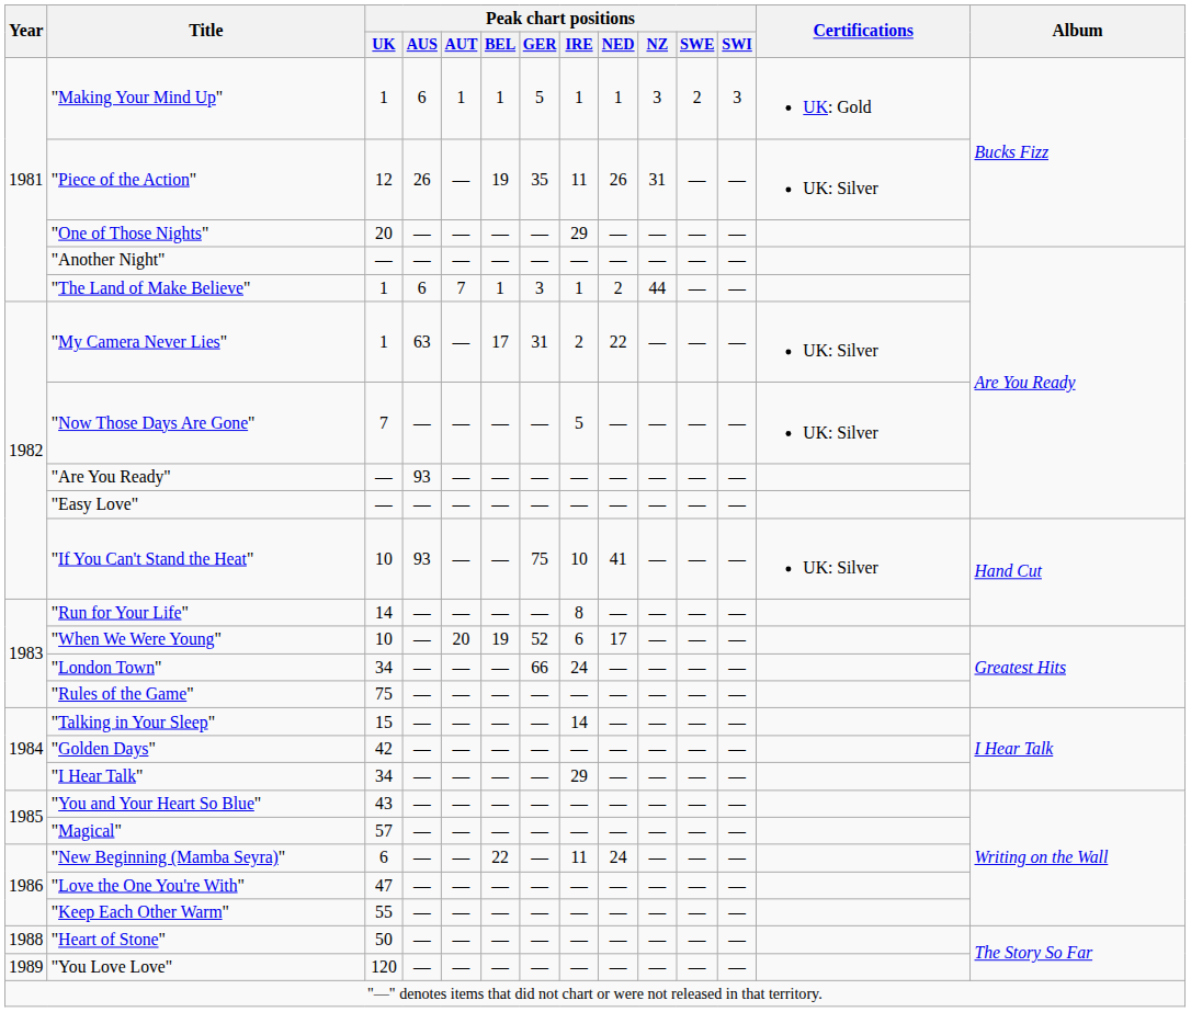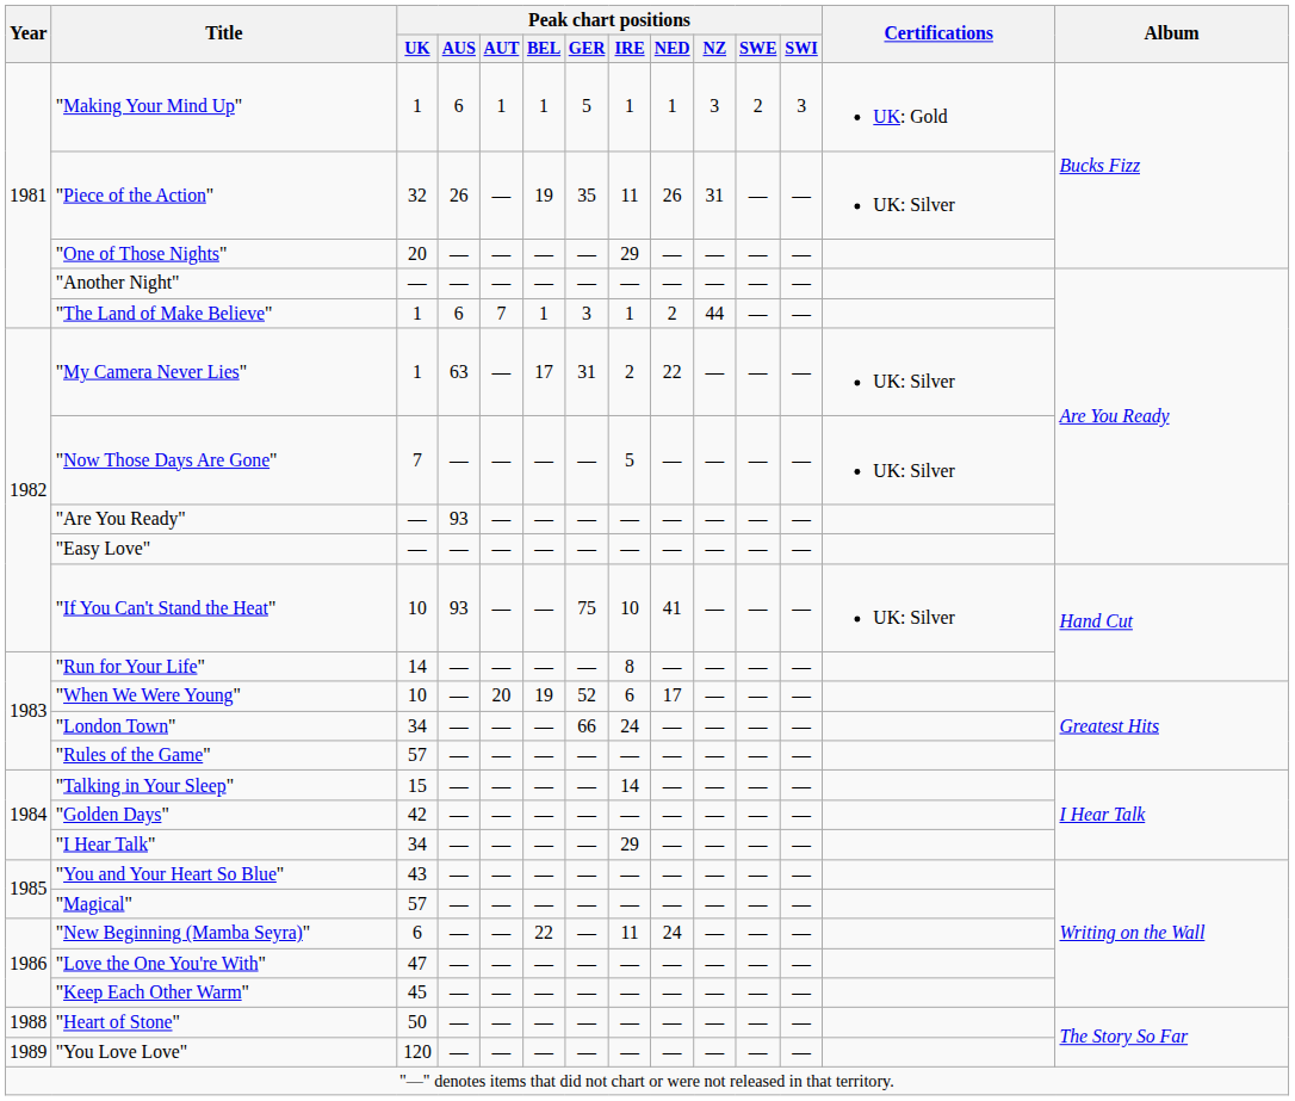 <table class="wikitable">
 <tr>
 <th rowspan="2">Year</th>
 <th rowspan="2" style="width:18em;">Title</th>
 <th colspan="10">Peak chart positions</th>
 <th rowspan="2" style="width:12em;"><a href='#'>Certifications</a></th>
 <th rowspan="2" style="width:12em;">Album</th>
 </tr>
 <tr>
 <th style="width:2em;font-size:90%;"><a href='#'>UK</a><br></th>
 <th style="width:2em;font-size:90%;"><a href='#'>AUS</a><br></th>
 <th style="width:2em;font-size:90%;"><a href='#'>AUT</a><br></th>
 <th style="width:2em;font-size:90%;"><a href='#'>BEL</a><br></th>
 <th style="width:2em;font-size:90%;"><a href='#'>GER</a><br></th>
 <th style="width:2em;font-size:90%;"><a href='#'>IRE</a><br></th>
 <th style="width:2em;font-size:90%;"><a href='#'>NED</a><br></th>
 <th style="width:2em;font-size:90%;"><a href='#'>NZ</a><br></th>
 <th style="width:2em;font-size:90%;"><a href='#'>SWE</a><br></th>
 <th style="width:2em;font-size:90%;"><a href='#'>SWI</a><br></th>
 </tr>
 <tr>
 <td rowspan="5">1981</td>
 <td>"<a href='#'>Making Your Mind Up</a>"</td>
 <td align="center">1</td>
 <td align="center">6</td>
 <td align="center">1</td>
 <td align="center">1</td>
 <td align="center">5</td>
 <td align="center">1</td>
 <td align="center">1</td>
 <td align="center">3</td>
 <td align="center">2</td>
 <td align="center">3</td>
 <td><br><ul><li><a href='#'>UK</a>: Gold </li></ul></td>
 <td rowspan="3"><em><a href='#'>Bucks Fizz</a></em></td>
 </tr>
 <tr>
 <td>"<a href='#'>Piece of the Action</a>"</td>
-<td align="center">12</td>
+<td align="center">32</td>
 <td align="center">26</td>
 <td align="center">—</td>
 <td align="center">19</td>
 <td align="center">35</td>
 <td align="center">11</td>
 <td align="center">26</td>
 <td align="center">31</td>
 <td align="center">—</td>
 <td align="center">—</td>
 <td><br><ul><li>UK: Silver </li></ul></td>
 </tr>
 <tr>
 <td>"<a href='#'>One of Those Nights</a>"</td>
 <td align="center">20</td>
 <td align="center">—</td>
 <td align="center">—</td>
 <td align="center">—</td>
 <td align="center">—</td>
 <td align="center">29</td>
 <td align="center">—</td>
 <td align="center">—</td>
 <td align="center">—</td>
 <td align="center">—</td>
 <td></td>
 </tr>
 <tr>
 <td>"Another Night"</td>
 <td align="center">—</td>
 <td align="center">—</td>
 <td align="center">—</td>
 <td align="center">—</td>
 <td align="center">—</td>
 <td align="center">—</td>
 <td align="center">—</td>
 <td align="center">—</td>
 <td align="center">—</td>
 <td align="center">—</td>
 <td></td>
 <td rowspan="6"><em><a href='#'>Are You Ready</a></em></td>
 </tr>
 <tr>
 <td>"<a href='#'>The Land of Make Believe</a>"</td>
 <td align="center">1</td>
 <td align="center">6</td>
 <td align="center">7</td>
 <td align="center">1</td>
 <td align="center">3</td>
 <td align="center">1</td>
 <td align="center">2</td>
 <td align="center">44</td>
 <td align="center">—</td>
 <td align="center">—</td>
 <td></td>
 </tr>
 <tr>
 <td rowspan="5">1982</td>
 <td>"<a href='#'>My Camera Never Lies</a>"</td>
 <td align="center">1</td>
 <td align="center">63</td>
 <td align="center">—</td>
 <td align="center">17</td>
 <td align="center">31</td>
 <td align="center">2</td>
 <td align="center">22</td>
 <td align="center">—</td>
 <td align="center">—</td>
 <td align="center">—</td>
 <td><br><ul><li>UK: Silver </li></ul></td>
 </tr>
 <tr>
 <td>"<a href='#'>Now Those Days Are Gone</a>"</td>
 <td align="center">7</td>
 <td align="center">—</td>
 <td align="center">—</td>
 <td align="center">—</td>
 <td align="center">—</td>
 <td align="center">5</td>
 <td align="center">—</td>
 <td align="center">—</td>
 <td align="center">—</td>
 <td align="center">—</td>
 <td><br><ul><li>UK: Silver </li></ul></td>
 </tr>
 <tr>
 <td>"Are You Ready"</td>
 <td align="center">—</td>
 <td align="center">93</td>
 <td align="center">—</td>
 <td align="center">—</td>
 <td align="center">—</td>
 <td align="center">—</td>
 <td align="center">—</td>
 <td align="center">—</td>
 <td align="center">—</td>
 <td align="center">—</td>
 <td></td>
 </tr>
 <tr>
 <td>"Easy Love"</td>
 <td align="center">—</td>
 <td align="center">—</td>
 <td align="center">—</td>
 <td align="center">—</td>
 <td align="center">—</td>
 <td align="center">—</td>
 <td align="center">—</td>
 <td align="center">—</td>
 <td align="center">—</td>
 <td align="center">—</td>
 <td></td>
 </tr>
 <tr>
 <td>"<a href='#'>If You Can't Stand the Heat</a>"</td>
 <td align="center">10</td>
 <td align="center">93</td>
 <td align="center">—</td>
 <td align="center">—</td>
 <td align="center">75</td>
 <td align="center">10</td>
 <td align="center">41</td>
 <td align="center">—</td>
 <td align="center">—</td>
 <td align="center">—</td>
 <td><br><ul><li>UK: Silver </li></ul></td>
 <td rowspan="2"><em><a href='#'>Hand Cut</a></em></td>
 </tr>
 <tr>
 <td rowspan="4">1983</td>
 <td>"<a href='#'>Run for Your Life</a>"</td>
 <td align="center">14</td>
 <td align="center">—</td>
 <td align="center">—</td>
 <td align="center">—</td>
 <td align="center">—</td>
 <td align="center">8</td>
 <td align="center">—</td>
 <td align="center">—</td>
 <td align="center">—</td>
 <td align="center">—</td>
 <td></td>
 </tr>
 <tr>
 <td>"<a href='#'>When We Were Young</a>"</td>
 <td align="center">10</td>
 <td align="center">—</td>
 <td align="center">20</td>
 <td align="center">19</td>
 <td align="center">52</td>
 <td align="center">6</td>
 <td align="center">17</td>
 <td align="center">—</td>
 <td align="center">—</td>
 <td align="center">—</td>
 <td></td>
 <td rowspan="3"><em><a href='#'>Greatest Hits</a></em></td>
 </tr>
 <tr>
 <td>"<a href='#'>London Town</a>"</td>
 <td align="center">34</td>
 <td align="center">—</td>
 <td align="center">—</td>
 <td align="center">—</td>
 <td align="center">66</td>
 <td align="center">24</td>
 <td align="center">—</td>
 <td align="center">—</td>
 <td align="center">—</td>
 <td align="center">—</td>
 <td></td>
 </tr>
 <tr>
 <td>"<a href='#'>Rules of the Game</a>"</td>
-<td align="center">75</td>
+<td align="center">57</td>
 <td align="center">—</td>
 <td align="center">—</td>
 <td align="center">—</td>
 <td align="center">—</td>
 <td align="center">—</td>
 <td align="center">—</td>
 <td align="center">—</td>
 <td align="center">—</td>
 <td align="center">—</td>
 <td></td>
 </tr>
 <tr>
 <td rowspan="3">1984</td>
 <td>"<a href='#'>Talking in Your Sleep</a>"</td>
 <td align="center">15</td>
 <td align="center">—</td>
 <td align="center">—</td>
 <td align="center">—</td>
 <td align="center">—</td>
 <td align="center">14</td>
 <td align="center">—</td>
 <td align="center">—</td>
 <td align="center">—</td>
 <td align="center">—</td>
 <td></td>
 <td rowspan="3"><em><a href='#'>I Hear Talk</a></em></td>
 </tr>
 <tr>
 <td>"<a href='#'>Golden Days</a>"</td>
 <td align="center">42</td>
 <td align="center">—</td>
 <td align="center">—</td>
 <td align="center">—</td>
 <td align="center">—</td>
 <td align="center">—</td>
 <td align="center">—</td>
 <td align="center">—</td>
 <td align="center">—</td>
 <td align="center">—</td>
 <td></td>
 </tr>
 <tr>
 <td>"<a href='#'>I Hear Talk</a>"</td>
 <td align="center">34</td>
 <td align="center">—</td>
 <td align="center">—</td>
 <td align="center">—</td>
 <td align="center">—</td>
 <td align="center">29</td>
 <td align="center">—</td>
 <td align="center">—</td>
 <td align="center">—</td>
 <td align="center">—</td>
 <td></td>
 </tr>
 <tr>
 <td rowspan="2">1985</td>
 <td>"<a href='#'>You and Your Heart So Blue</a>"</td>
 <td align="center">43</td>
 <td align="center">—</td>
 <td align="center">—</td>
 <td align="center">—</td>
 <td align="center">—</td>
 <td align="center">—</td>
 <td align="center">—</td>
 <td align="center">—</td>
 <td align="center">—</td>
 <td align="center">—</td>
 <td></td>
 <td rowspan="5"><em><a href='#'>Writing on the Wall</a></em></td>
 </tr>
 <tr>
 <td>"<a href='#'>Magical</a>"</td>
 <td align="center">57</td>
 <td align="center">—</td>
 <td align="center">—</td>
 <td align="center">—</td>
 <td align="center">—</td>
 <td align="center">—</td>
 <td align="center">—</td>
 <td align="center">—</td>
 <td align="center">—</td>
 <td align="center">—</td>
 <td></td>
 </tr>
 <tr>
 <td rowspan="3">1986</td>
 <td>"<a href='#'>New Beginning (Mamba Seyra)</a>"</td>
 <td align="center">6</td>
 <td align="center">—</td>
 <td align="center">—</td>
 <td align="center">22</td>
 <td align="center">—</td>
 <td align="center">11</td>
 <td align="center">24</td>
 <td align="center">—</td>
 <td align="center">—</td>
 <td align="center">—</td>
 <td></td>
 </tr>
 <tr>
 <td>"<a href='#'>Love the One You're With</a>"</td>
 <td align="center">47</td>
 <td align="center">—</td>
 <td align="center">—</td>
 <td align="center">—</td>
 <td align="center">—</td>
 <td align="center">—</td>
 <td align="center">—</td>
 <td align="center">—</td>
 <td align="center">—</td>
 <td align="center">—</td>
 <td></td>
 </tr>
 <tr>
 <td>"<a href='#'>Keep Each Other Warm</a>"</td>
-<td align="center">55</td>
+<td align="center">45</td>
 <td align="center">—</td>
 <td align="center">—</td>
 <td align="center">—</td>
 <td align="center">—</td>
 <td align="center">—</td>
 <td align="center">—</td>
 <td align="center">—</td>
 <td align="center">—</td>
 <td align="center">—</td>
 <td></td>
 </tr>
 <tr>
 <td rowspan="1">1988</td>
 <td>"<a href='#'>Heart of Stone</a>"</td>
 <td align="center">50</td>
 <td align="center">—</td>
 <td align="center">—</td>
 <td align="center">—</td>
 <td align="center">—</td>
 <td align="center">—</td>
 <td align="center">—</td>
 <td align="center">—</td>
 <td align="center">—</td>
 <td align="center">—</td>
 <td></td>
 <td rowspan="2"><em><a href='#'>The Story So Far</a></em></td>
 </tr>
 <tr>
 <td rowspan="1">1989</td>
 <td>"You Love Love"</td>
 <td align="center">120</td>
 <td align="center">—</td>
 <td align="center">—</td>
 <td align="center">—</td>
 <td align="center">—</td>
 <td align="center">—</td>
 <td align="center">—</td>
 <td align="center">—</td>
 <td align="center">—</td>
 <td align="center">—</td>
 <td></td>
 </tr>
 <tr>
 <td align="center" colspan="15" style="font-size:90%">"—" denotes items that did not chart or were not released in that territory.</td>
 </tr>
 </table>
